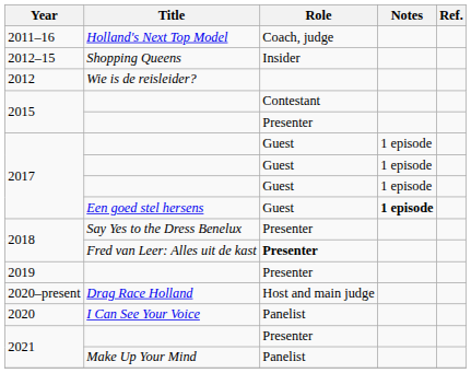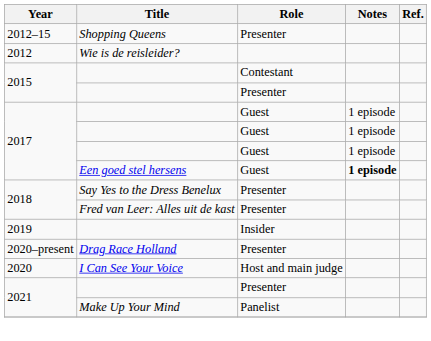 <table class="wikitable sortable">
 <tr>
 <th>Year</th>
 <th>Title</th>
 <th>Role</th>
 <th class="unsortable">Notes</th>
 <th class="unsortable">Ref.</th>
 </tr>
 <tr>
-<td>2011–16</td>
-<td><em><a href='#'>Holland's Next Top Model</a></em></td>
-<td>Coach, judge</td>
-<td></td>
-<td></td>
-</tr>
-<tr>
 <td>2012–15</td>
 <td><em>Shopping Queens</em></td>
-<td>Insider</td>
+<td>Presenter</td>
 <td></td>
 <td></td>
 </tr>
 <tr>
 <td>2012</td>
 <td><em>Wie is de reisleider?</em></td>
 <td></td>
 <td></td>
 <td></td>
 </tr>
 <tr>
 <td rowspan="2">2015</td>
 <td><em></em></td>
 <td>Contestant</td>
 <td></td>
 <td></td>
 </tr>
 <tr>
 <td><em></em></td>
 <td>Presenter</td>
 <td></td>
 <td></td>
 </tr>
 <tr>
 <td rowspan="4">2017</td>
 <td><em></em></td>
 <td>Guest</td>
 <td>1 episode</td>
 <td></td>
 </tr>
 <tr>
 <td><em></em></td>
 <td>Guest</td>
 <td>1 episode</td>
 <td></td>
 </tr>
 <tr>
 <td><em></em></td>
 <td>Guest</td>
 <td>1 episode</td>
 <td></td>
 </tr>
 <tr>
 <td><em><a href='#'>Een goed stel hersens</a></em></td>
 <td>Guest</td>
 <td><strong>1 episode</strong></td>
 <td></td>
 </tr>
 <tr>
 <td rowspan="2">2018</td>
 <td><em>Say Yes to the Dress Benelux</em></td>
 <td>Presenter</td>
 <td></td>
 <td></td>
 </tr>
 <tr>
 <td><em>Fred van Leer: Alles uit de kast</em></td>
-<td><strong>Presenter</strong></td>
+<td>Presenter</td>
 <td></td>
 <td></td>
 </tr>
 <tr>
 <td>2019</td>
 <td><em></em></td>
-<td>Presenter</td>
+<td>Insider</td>
 <td></td>
 <td></td>
 </tr>
 <tr>
 <td>2020–present</td>
 <td><em><a href='#'>Drag Race Holland</a></em></td>
-<td>Host and main judge</td>
+<td>Presenter</td>
 <td></td>
 <td></td>
 </tr>
 <tr>
 <td>2020</td>
 <td><em><a href='#'>I Can See Your Voice</a></em></td>
-<td>Panelist</td>
+<td>Host and main judge</td>
 <td></td>
 <td></td>
 </tr>
 <tr>
 <td rowspan="2">2021</td>
 <td><em></em></td>
 <td>Presenter</td>
 <td></td>
 <td></td>
 </tr>
 <tr>
 <td><em>Make Up Your Mind</em></td>
 <td>Panelist</td>
 <td></td>
 <td></td>
 </tr>
 <tr>
 </tr>
 </table>
